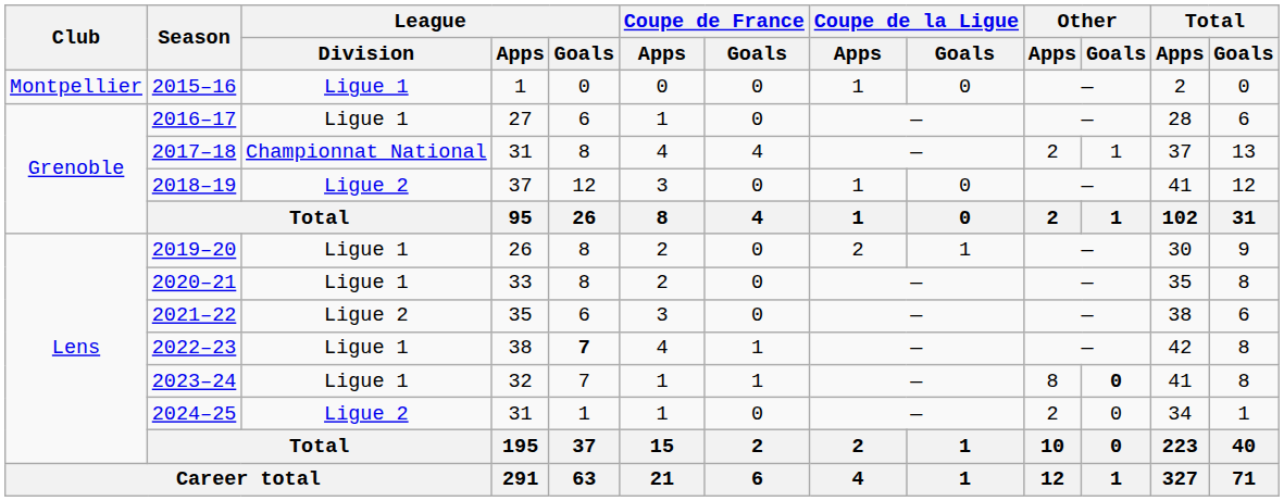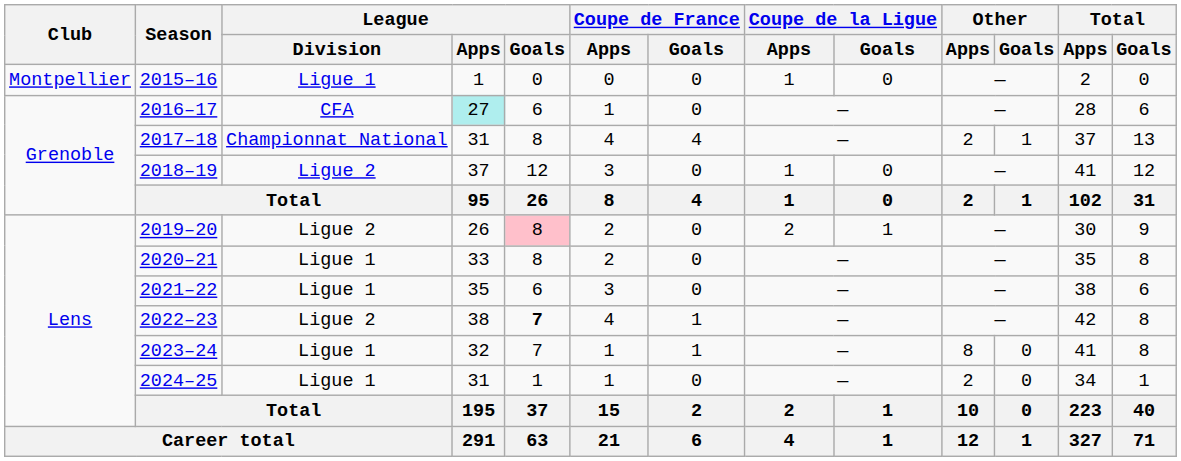 <table class="wikitable" style="text-align:center">
 <tr>
 <th rowspan="2">Club</th>
 <th rowspan="2">Season</th>
 <th colspan="3">League</th>
 <th colspan="2"><a href='#'>Coupe de France</a></th>
 <th colspan="2"><a href='#'>Coupe de la Ligue</a></th>
 <th colspan="2">Other</th>
 <th colspan="2">Total</th>
 </tr>
 <tr>
 <th>Division</th>
 <th>Apps</th>
 <th>Goals</th>
 <th>Apps</th>
 <th>Goals</th>
 <th>Apps</th>
 <th>Goals</th>
 <th>Apps</th>
 <th>Goals</th>
 <th>Apps</th>
 <th>Goals</th>
 </tr>
 <tr>
 <td><a href='#'>Montpellier</a></td>
 <td><a href='#'>2015–16</a></td>
 <td><a href='#'>Ligue 1</a></td>
 <td>1</td>
 <td>0</td>
 <td>0</td>
 <td>0</td>
 <td>1</td>
 <td>0</td>
 <td colspan="2">—</td>
 <td>2</td>
 <td>0</td>
 </tr>
 <tr>
 <td rowspan="4"><a href='#'>Grenoble</a></td>
 <td><a href='#'>2016–17</a></td>
-<td>Ligue 1</td>
-<td>27</td>
+<td><a href='#'>CFA</a></td>
+<td style="background: paleturquoise;">27</td>
 <td>6</td>
 <td>1</td>
 <td>0</td>
 <td colspan="2">—</td>
 <td colspan="2">—</td>
 <td>28</td>
 <td>6</td>
 </tr>
 <tr>
 <td><a href='#'>2017–18</a></td>
 <td><a href='#'>Championnat National</a></td>
 <td>31</td>
 <td>8</td>
 <td>4</td>
 <td>4</td>
 <td colspan="2">—</td>
 <td>2</td>
 <td>1</td>
 <td>37</td>
 <td>13</td>
 </tr>
 <tr>
 <td><a href='#'>2018–19</a></td>
 <td><a href='#'>Ligue 2</a></td>
 <td>37</td>
 <td>12</td>
 <td>3</td>
 <td>0</td>
 <td>1</td>
 <td>0</td>
 <td colspan="2">—</td>
 <td>41</td>
 <td>12</td>
 </tr>
 <tr>
 <th colspan="2">Total</th>
 <th>95</th>
 <th>26</th>
 <th>8</th>
 <th>4</th>
 <th>1</th>
 <th>0</th>
 <th>2</th>
 <th>1</th>
 <th>102</th>
 <th>31</th>
 </tr>
 <tr>
 <td rowspan="7"><a href='#'>Lens</a></td>
 <td><a href='#'>2019–20</a></td>
-<td>Ligue 1</td>
+<td>Ligue 2</td>
 <td>26</td>
-<td>8</td>
+<td style="background: pink;">8</td>
 <td>2</td>
 <td>0</td>
 <td>2</td>
 <td>1</td>
 <td colspan="2">—</td>
 <td>30</td>
 <td>9</td>
 </tr>
 <tr>
 <td><a href='#'>2020–21</a></td>
 <td>Ligue 1</td>
 <td>33</td>
 <td>8</td>
 <td>2</td>
 <td>0</td>
 <td colspan="2">—</td>
 <td colspan="2">—</td>
 <td>35</td>
 <td>8</td>
 </tr>
 <tr>
 <td><a href='#'>2021–22</a></td>
-<td>Ligue 2</td>
+<td>Ligue 1</td>
 <td>35</td>
 <td>6</td>
 <td>3</td>
 <td>0</td>
 <td colspan="2">—</td>
 <td colspan="2">—</td>
 <td>38</td>
 <td>6</td>
 </tr>
 <tr>
 <td><a href='#'>2022–23</a></td>
-<td>Ligue 1</td>
+<td>Ligue 2</td>
 <td>38</td>
 <td><strong>7</strong></td>
 <td>4</td>
 <td>1</td>
 <td colspan="2">—</td>
 <td colspan="2">—</td>
 <td>42</td>
 <td>8</td>
 </tr>
 <tr>
 <td><a href='#'>2023–24</a></td>
 <td>Ligue 1</td>
 <td>32</td>
 <td>7</td>
 <td>1</td>
 <td>1</td>
 <td colspan="2">—</td>
 <td>8</td>
-<td><strong>0</strong></td>
+<td>0</td>
 <td>41</td>
 <td>8</td>
 </tr>
 <tr>
 <td><a href='#'>2024–25</a></td>
-<td><a href='#'>Ligue 2</a></td>
+<td>Ligue 1</td>
 <td>31</td>
 <td>1</td>
 <td>1</td>
 <td>0</td>
 <td colspan=2>—</td>
 <td>2</td>
 <td>0</td>
 <td>34</td>
 <td>1</td>
 </tr>
 <tr>
 <th colspan="2">Total</th>
 <th>195</th>
 <th>37</th>
 <th>15</th>
 <th>2</th>
 <th>2</th>
 <th>1</th>
 <th>10</th>
 <th>0</th>
 <th>223</th>
 <th>40</th>
 </tr>
 <tr>
 <th colspan="3">Career total</th>
 <th>291</th>
 <th>63</th>
 <th>21</th>
 <th>6</th>
 <th>4</th>
 <th>1</th>
 <th>12</th>
 <th>1</th>
 <th>327</th>
 <th>71</th>
 </tr>
 </table>
